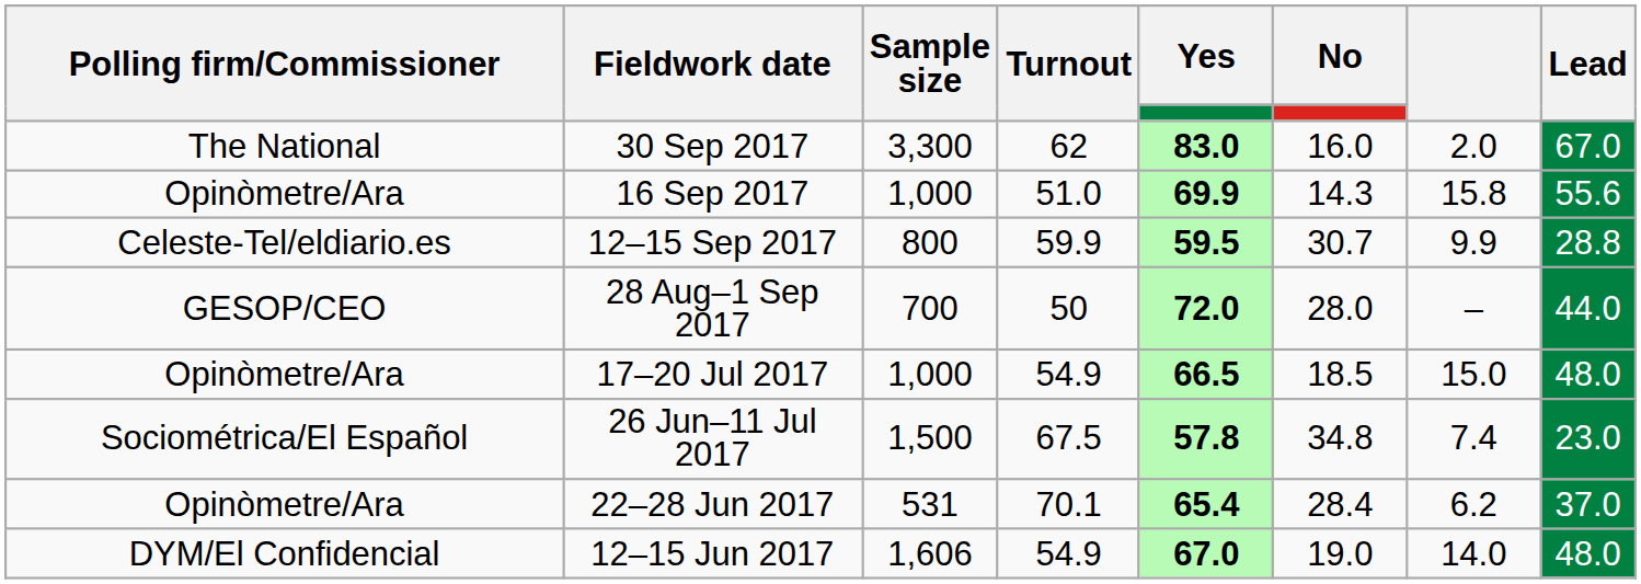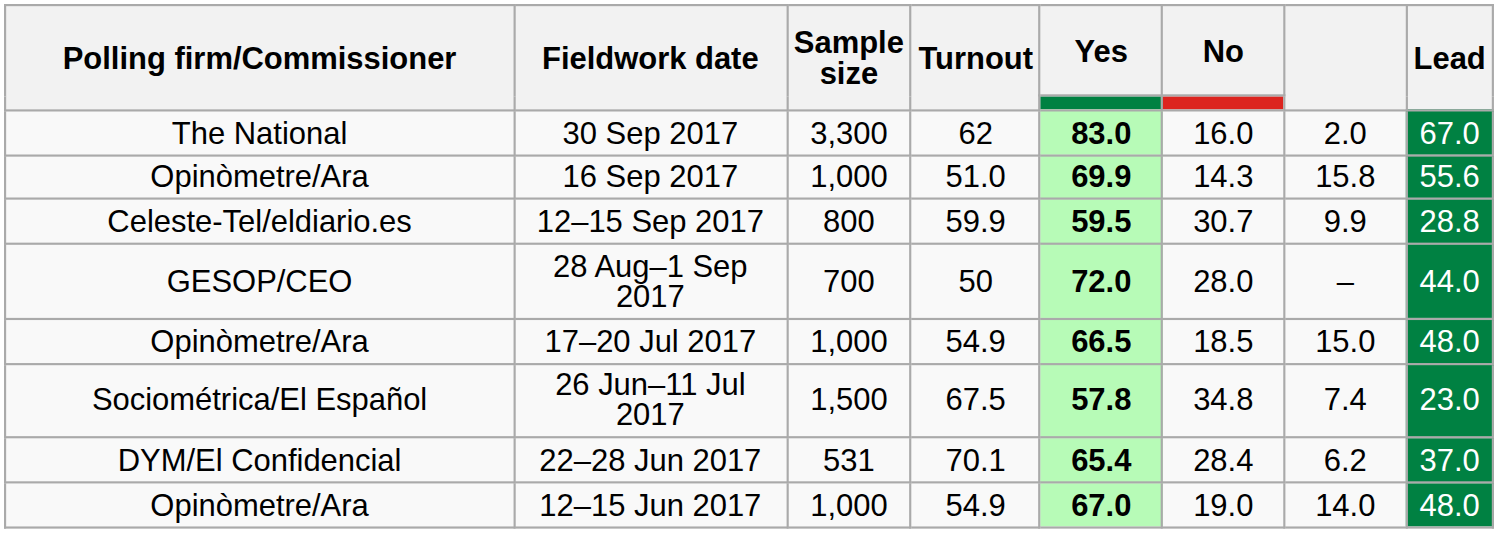 <table class="wikitable collapsible" style="text-align:center; font-size:90%; line-height:14px;">
 <tr style="height:42px; background:#e9e9e9;">
 <th style="width:230px;" rowspan="2">Polling firm/Commissioner</th>
 <th style="width:120px;" rowspan="2">Fieldwork date</th>
 <th style="width:50px;" rowspan="2">Sample size</th>
 <th style="width:45px;" rowspan="2">Turnout</th>
 <th style="width:50px;">Yes</th>
 <th style="width:50px;">No</th>
 <th style="width:50px;" rowspan="2"></th>
 <th style="width:30px;" rowspan="2">Lead</th>
 </tr>
 <tr>
 <th style="background:#008142;"></th>
 <th style="background:#DC241F;"></th>
 </tr>
 <tr>
 <td>The National</td>
 <td>30 Sep 2017</td>
 <td>3,300</td>
 <td>62</td>
 <td style="background:#B7FBB7;"><strong>83.0</strong></td>
 <td>16.0</td>
 <td>2.0</td>
 <td style="background:#008142; color:white;">67.0</td>
 </tr>
 <tr>
 <td>Opinòmetre/Ara</td>
 <td>16 Sep 2017</td>
 <td>1,000</td>
 <td>51.0</td>
 <td style="background:#B7FBB7;"><strong>69.9</strong></td>
 <td>14.3</td>
 <td>15.8</td>
 <td style="background:#008142; color:white;">55.6</td>
 </tr>
 <tr>
 <td>Celeste-Tel/eldiario.es</td>
 <td>12–15 Sep 2017</td>
 <td>800</td>
 <td>59.9</td>
 <td style="background:#B7FBB7;"><strong>59.5</strong></td>
 <td>30.7</td>
 <td>9.9</td>
 <td style="background:#008142; color:white;">28.8</td>
 </tr>
 <tr>
 <td>GESOP/CEO</td>
 <td>28 Aug–1 Sep 2017</td>
 <td>700</td>
 <td>50</td>
 <td style="background:#B7FBB7;"><strong>72.0</strong></td>
 <td>28.0</td>
 <td>–</td>
 <td style="background:#008142; color:white;">44.0</td>
 </tr>
 <tr>
 <td>Opinòmetre/Ara</td>
 <td>17–20 Jul 2017</td>
 <td>1,000</td>
 <td>54.9</td>
 <td style="background:#B7FBB7;"><strong>66.5</strong></td>
 <td>18.5</td>
 <td>15.0</td>
 <td style="background:#008142; color:white;">48.0</td>
 </tr>
 <tr>
 <td>Sociométrica/El Español</td>
 <td>26 Jun–11 Jul 2017</td>
 <td>1,500</td>
 <td>67.5</td>
 <td style="background:#B7FBB7;"><strong>57.8</strong></td>
 <td>34.8</td>
 <td>7.4</td>
 <td style="background:#008142; color:white;">23.0</td>
 </tr>
 <tr>
-<td>Opinòmetre/Ara</td>
+<td>DYM/El Confidencial</td>
 <td>22–28 Jun 2017</td>
 <td>531</td>
 <td>70.1</td>
 <td style="background:#B7FBB7;"><strong>65.4</strong></td>
 <td>28.4</td>
 <td>6.2</td>
 <td style="background:#008142; color:white;">37.0</td>
 </tr>
 <tr>
-<td>DYM/El Confidencial</td>
+<td>Opinòmetre/Ara</td>
 <td>12–15 Jun 2017</td>
-<td>1,606</td>
+<td>1,000</td>
 <td>54.9</td>
 <td style="background:#B7FBB7;"><strong>67.0</strong></td>
 <td>19.0</td>
 <td>14.0</td>
 <td style="background:#008142; color:white;">48.0</td>
 </tr>
 </table>
